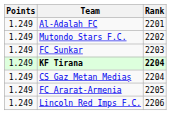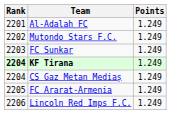 <table class="wikitable" style="text-align: center;">
 <tr>
+<th>Rank</th>
+<th>Team</th>
 <th>Points</th>
-<th>Team</th>
-<th>Rank</th>
 </tr>
 <tr>
+<td>2201</td>
+<td align=left> <a href='#'>Al-Adalah FC</a></td>
 <td>1.249</td>
-<td align=left> <a href='#'>Al-Adalah FC</a></td>
-<td>2201</td>
 </tr>
 <tr>
+<td>2202</td>
+<td align=left> <a href='#'>Mutondo Stars F.C.</a></td>
 <td>1.249</td>
-<td align=left> <a href='#'>Mutondo Stars F.C.</a></td>
-<td>2202</td>
 </tr>
 <tr>
+<td>2203</td>
+<td align=left> <a href='#'>FC Sunkar</a></td>
 <td>1.249</td>
-<td align=left> <a href='#'>FC Sunkar</a></td>
-<td>2203</td>
 </tr>
 <tr style="background:#dfd;">
+<td><strong>2204</strong></td>
+<td align=left> <strong>KF Tirana</strong></td>
 <td>1.249</td>
-<td align=left> <strong>KF Tirana</strong></td>
-<td><strong>2204</strong></td>
 </tr>
 <tr>
+<td>2204</td>
+<td align=left> <a href='#'>CS Gaz Metan Mediaș</a></td>
 <td>1.249</td>
-<td align=left> <a href='#'>CS Gaz Metan Mediaș</a></td>
-<td>2204</td>
 </tr>
 <tr>
+<td>2205</td>
+<td align=left> <a href='#'>FC Ararat-Armenia</a></td>
 <td>1.249</td>
-<td align=left> <a href='#'>FC Ararat-Armenia</a></td>
-<td>2205</td>
 </tr>
 <tr>
+<td>2206</td>
+<td align=left> <a href='#'>Lincoln Red Imps F.C.</a></td>
 <td>1.249</td>
-<td align=left> <a href='#'>Lincoln Red Imps F.C.</a></td>
-<td>2206</td>
 </tr>
 </table>
